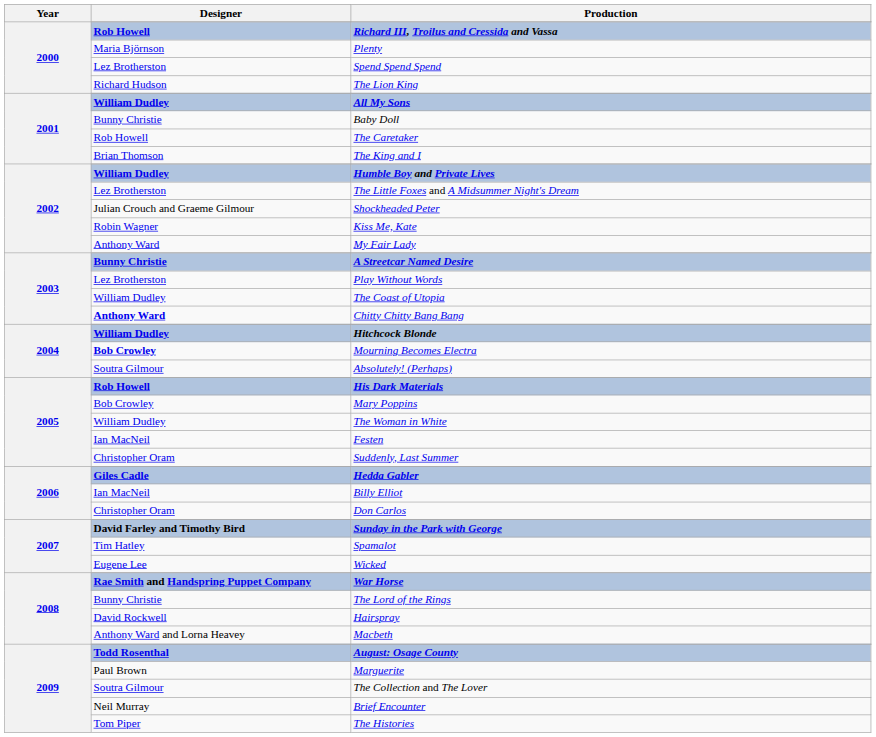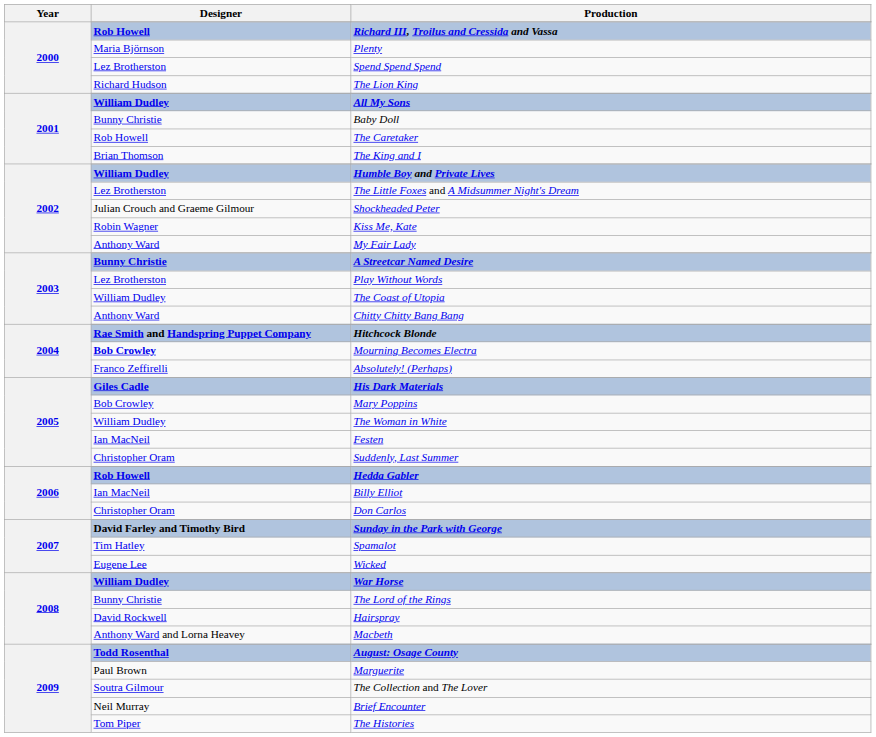 <table class="wikitable" style="width:98%;">
 <tr style="background:#bebebe;">
 <th style="width:10%;">Year</th>
 <th style="width:30%;">Designer</th>
 <th style="width:60%;">Production</th>
 </tr>
 <tr>
 <th rowspan="5" align="center"><a href='#'>2000</a></th>
 </tr>
 <tr style="background:#B0C4DE">
 <td><strong><a href='#'>Rob Howell</a></strong></td>
 <td><strong><em><a href='#'>Richard III</a><em>, </em><a href='#'>Troilus and Cressida</a><em> and </em>Vassa</em></strong></td>
 </tr>
 <tr>
 <td><a href='#'>Maria Björnson</a></td>
 <td><em><a href='#'>Plenty</a></em></td>
 </tr>
 <tr>
 <td><a href='#'>Lez Brotherston</a></td>
 <td><em><a href='#'>Spend Spend Spend</a></em></td>
 </tr>
 <tr>
 <td><a href='#'>Richard Hudson</a></td>
 <td><em><a href='#'>The Lion King</a></em></td>
 </tr>
 <tr>
 <th rowspan="5" align="center"><a href='#'>2001</a></th>
 </tr>
 <tr style="background:#B0C4DE">
 <td><strong><a href='#'>William Dudley</a></strong></td>
 <td><strong><em><a href='#'>All My Sons</a></em></strong></td>
 </tr>
 <tr>
 <td><a href='#'>Bunny Christie</a></td>
 <td><em>Baby Doll</em></td>
 </tr>
 <tr>
 <td><a href='#'>Rob Howell</a></td>
 <td><em><a href='#'>The Caretaker</a></em></td>
 </tr>
 <tr>
 <td><a href='#'>Brian Thomson</a></td>
 <td><em><a href='#'>The King and I</a></em></td>
 </tr>
 <tr>
 <th rowspan="6" align="center"><a href='#'>2002</a></th>
 </tr>
 <tr style="background:#B0C4DE">
 <td><strong><a href='#'>William Dudley</a></strong></td>
 <td><strong><em><a href='#'>Humble Boy</a><em> and </em><a href='#'>Private Lives</a></em></strong></td>
 </tr>
 <tr>
 <td><a href='#'>Lez Brotherston</a></td>
 <td><em><a href='#'>The Little Foxes</a></em> and <em><a href='#'>A Midsummer Night's Dream</a></em></td>
 </tr>
 <tr>
 <td>Julian Crouch and Graeme Gilmour</td>
 <td><em><a href='#'>Shockheaded Peter</a></em></td>
 </tr>
 <tr>
 <td><a href='#'>Robin Wagner</a></td>
 <td><em><a href='#'>Kiss Me, Kate</a></em></td>
 </tr>
 <tr>
 <td><a href='#'>Anthony Ward</a></td>
 <td><em><a href='#'>My Fair Lady</a></em></td>
 </tr>
 <tr>
 <th rowspan="5" align="center"><a href='#'>2003</a></th>
 </tr>
 <tr style="background:#B0C4DE">
 <td><strong><a href='#'>Bunny Christie</a></strong></td>
 <td><strong><em><a href='#'>A Streetcar Named Desire</a></em></strong></td>
 </tr>
 <tr>
 <td><a href='#'>Lez Brotherston</a></td>
 <td><em><a href='#'>Play Without Words</a></em></td>
 </tr>
 <tr>
 <td><a href='#'>William Dudley</a></td>
 <td><em><a href='#'>The Coast of Utopia</a></em></td>
 </tr>
 <tr>
-<td><strong><a href='#'>Anthony Ward</a></strong></td>
+<td><a href='#'>Anthony Ward</a></td>
 <td><em><a href='#'>Chitty Chitty Bang Bang</a></em></td>
 </tr>
 <tr>
 <th rowspan="4" align="center"><a href='#'>2004</a></th>
 </tr>
 <tr style="background:#B0C4DE">
-<td><strong><a href='#'>William Dudley</a></strong></td>
+<td><strong><a href='#'>Rae Smith</a> and <a href='#'>Handspring Puppet Company</a></strong></td>
 <td><strong><em>Hitchcock Blonde</em></strong></td>
 </tr>
 <tr>
 <td><strong><a href='#'>Bob Crowley</a></strong></td>
 <td><em><a href='#'>Mourning Becomes Electra</a></em></td>
 </tr>
 <tr>
-<td><a href='#'>Soutra Gilmour</a></td>
+<td><a href='#'>Franco Zeffirelli</a></td>
 <td><em><a href='#'>Absolutely! (Perhaps)</a></em></td>
 </tr>
 <tr>
 <th rowspan="6" align="center"><a href='#'>2005</a></th>
 </tr>
 <tr style="background:#B0C4DE">
-<td><strong><a href='#'>Rob Howell</a></strong></td>
+<td><strong><a href='#'>Giles Cadle</a></strong></td>
 <td><strong><em><a href='#'>His Dark Materials</a></em></strong></td>
 </tr>
 <tr>
 <td><a href='#'>Bob Crowley</a></td>
 <td><em><a href='#'>Mary Poppins</a></em></td>
 </tr>
 <tr>
 <td><a href='#'>William Dudley</a></td>
 <td><em><a href='#'>The Woman in White</a></em></td>
 </tr>
 <tr>
 <td><a href='#'>Ian MacNeil</a></td>
 <td><em><a href='#'>Festen</a></em></td>
 </tr>
 <tr>
 <td><a href='#'>Christopher Oram</a></td>
 <td><em><a href='#'>Suddenly, Last Summer</a></em></td>
 </tr>
 <tr>
 <th rowspan="4" align="center"><a href='#'>2006</a></th>
 </tr>
 <tr style="background:#B0C4DE">
-<td><strong><a href='#'>Giles Cadle</a></strong></td>
+<td><strong><a href='#'>Rob Howell</a></strong></td>
 <td><strong><em><a href='#'>Hedda Gabler</a></em></strong></td>
 </tr>
 <tr>
 <td><a href='#'>Ian MacNeil</a></td>
 <td><em><a href='#'>Billy Elliot</a></em></td>
 </tr>
 <tr>
 <td><a href='#'>Christopher Oram</a></td>
 <td><em><a href='#'>Don Carlos</a></em></td>
 </tr>
 <tr>
 <th rowspan="4" align="center"><a href='#'>2007</a></th>
 </tr>
 <tr style="background:#B0C4DE">
 <td><strong>David Farley and Timothy Bird</strong></td>
 <td><strong><em><a href='#'>Sunday in the Park with George</a></em></strong></td>
 </tr>
 <tr>
 <td><a href='#'>Tim Hatley</a></td>
 <td><em><a href='#'>Spamalot</a></em></td>
 </tr>
 <tr>
 <td><a href='#'>Eugene Lee</a></td>
 <td><em><a href='#'>Wicked</a></em></td>
 </tr>
 <tr>
 <th rowspan="5" align="center"><a href='#'>2008</a></th>
 </tr>
 <tr style="background:#B0C4DE">
-<td><strong><a href='#'>Rae Smith</a> and <a href='#'>Handspring Puppet Company</a></strong></td>
+<td><strong><a href='#'>William Dudley</a></strong></td>
 <td><strong><em><a href='#'>War Horse</a></em></strong></td>
 </tr>
 <tr>
 <td><a href='#'>Bunny Christie</a></td>
 <td><em><a href='#'>The Lord of the Rings</a></em></td>
 </tr>
 <tr>
 <td><a href='#'>David Rockwell</a></td>
 <td><em><a href='#'>Hairspray</a></em></td>
 </tr>
 <tr>
 <td><a href='#'>Anthony Ward</a> and Lorna Heavey</td>
 <td><em><a href='#'>Macbeth</a></em></td>
 </tr>
 <tr>
 <th rowspan="6" align="center"><a href='#'>2009</a></th>
 </tr>
 <tr style="background:#B0C4DE">
 <td><strong><a href='#'>Todd Rosenthal</a></strong></td>
 <td><strong><em><a href='#'>August: Osage County</a></em></strong></td>
 </tr>
 <tr>
 <td>Paul Brown</td>
 <td><em><a href='#'>Marguerite</a></em></td>
 </tr>
 <tr>
 <td><a href='#'>Soutra Gilmour</a></td>
 <td><em>The Collection</em> and <em>The Lover</em></td>
 </tr>
 <tr>
 <td>Neil Murray</td>
 <td><em><a href='#'>Brief Encounter</a></em></td>
 </tr>
 <tr>
 <td><a href='#'>Tom Piper</a></td>
 <td><em><a href='#'>The Histories</a></em></td>
 </tr>
 </table>
